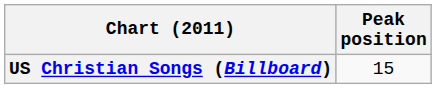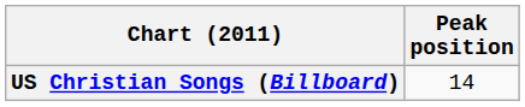 <table class="wikitable sortable plainrowheaders" style="text-align:center">
 <tr>
 <th scope="col">Chart (2011)</th>
 <th scope="col">Peak<br>position</th>
 </tr>
 <tr>
 <th scope="row">US <a href='#'>Christian Songs</a> (<em><a href='#'>Billboard</a></em>)</th>
-<td>15</td>
+<td>14</td>
 </tr>
 </table>
